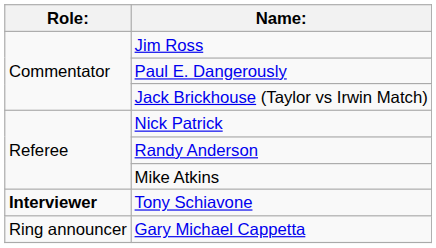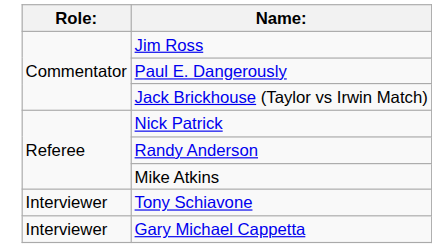 <table class=wikitable style="font-size:90%; margin: 0.5em 0 0.5em 1em; float: right; clear: right;">
 <tr>
 <th>Role:</th>
 <th>Name:</th>
 </tr>
 <tr>
 <td rowspan=3>Commentator</td>
 <td><a href='#'>Jim Ross</a></td>
 </tr>
 <tr>
 <td><a href='#'>Paul E. Dangerously</a></td>
 </tr>
 <tr>
 <td><a href='#'>Jack Brickhouse</a> (Taylor vs Irwin Match)</td>
 </tr>
 <tr>
 <td rowspan=3>Referee</td>
 <td><a href='#'>Nick Patrick</a></td>
 </tr>
 <tr>
 <td><a href='#'>Randy Anderson</a></td>
 </tr>
 <tr>
 <td>Mike Atkins</td>
 </tr>
 <tr>
-<td rowspan=1><strong>Interviewer</strong></td>
+<td rowspan=1>Interviewer</td>
 <td><a href='#'>Tony Schiavone</a></td>
 </tr>
 <tr>
-<td rowspan=1>Ring announcer</td>
+<td rowspan=1>Interviewer</td>
 <td><a href='#'>Gary Michael Cappetta</a></td>
 </tr>
 </table>
